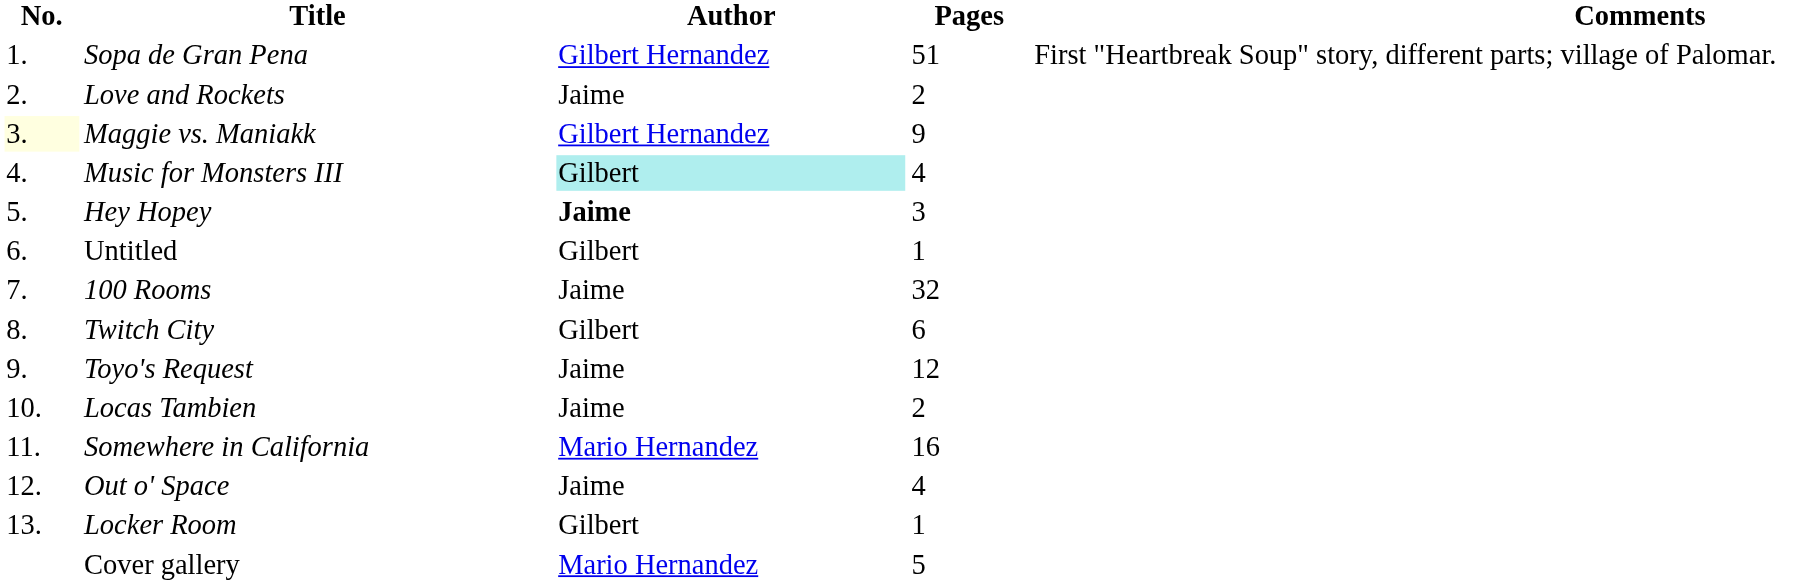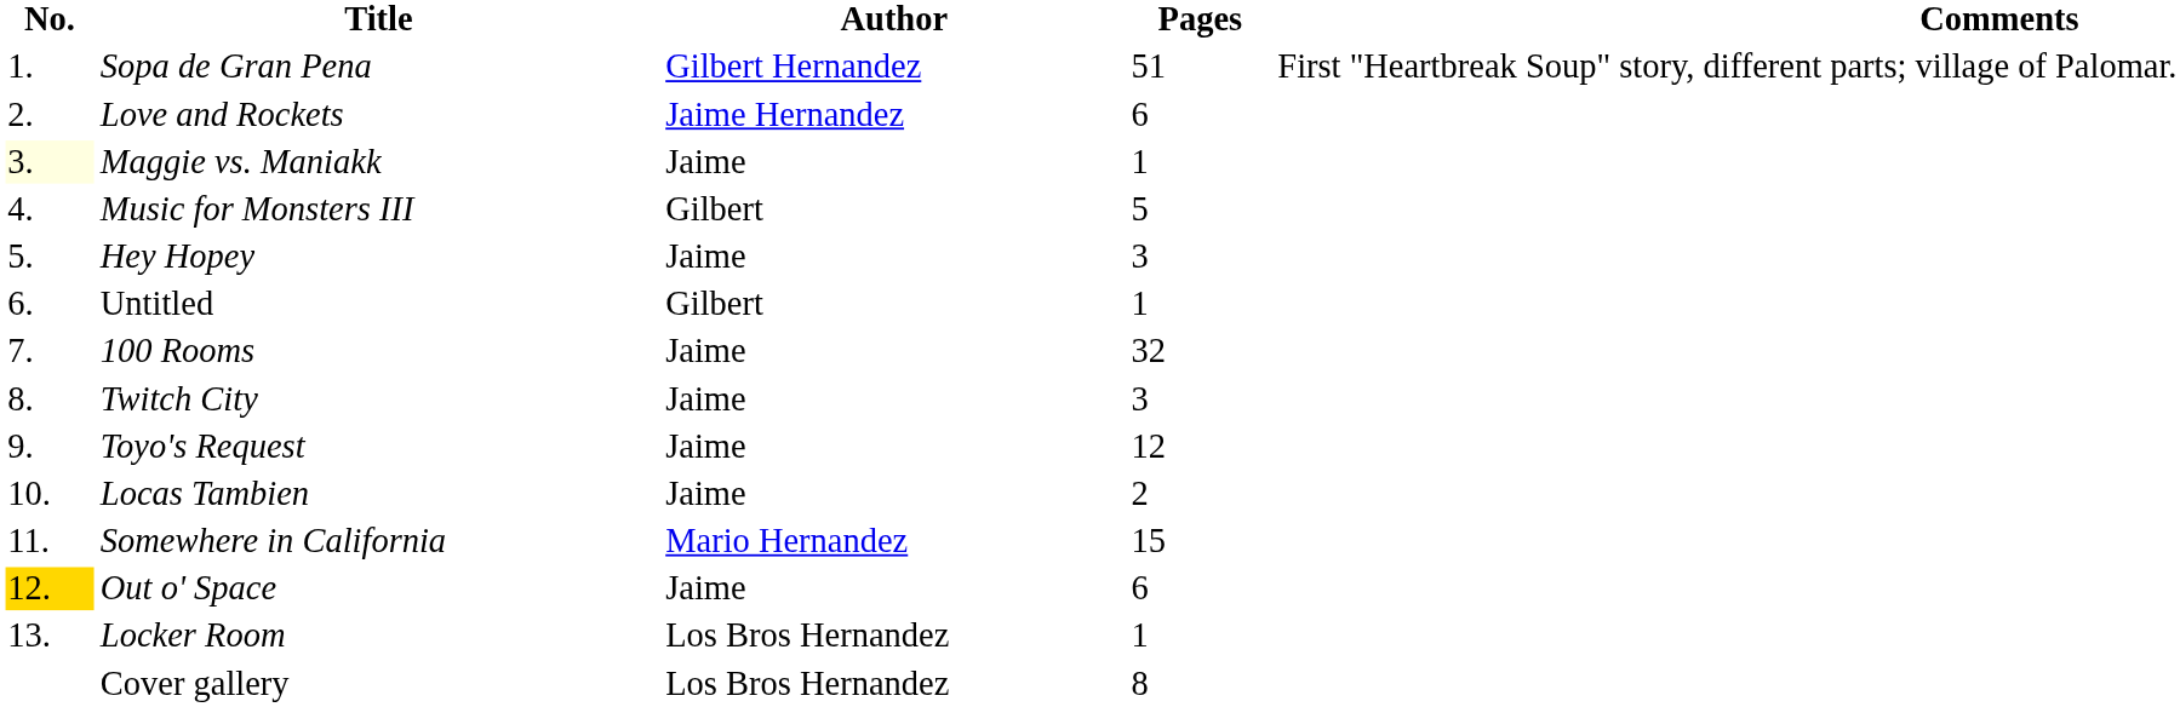 <table style="width:100%; height:100px">
 <tr>
 <th>No.</th>
 <th>Title</th>
 <th>Author</th>
 <th>Pages</th>
 <th>Comments</th>
 </tr>
 <tr>
 <td>1.</td>
 <td><em>Sopa de Gran Pena</em></td>
 <td><a href='#'>Gilbert Hernandez</a></td>
 <td>51</td>
 <td>First "Heartbreak Soup" story, different parts; village of Palomar.</td>
 </tr>
 <tr>
 <td>2.</td>
 <td><em>Love and Rockets</em></td>
-<td>Jaime</td>
-<td>2</td>
+<td><a href='#'>Jaime Hernandez</a></td>
+<td>6</td>
 <td></td>
 </tr>
 <tr>
 <td style="background: lightyellow;">3.</td>
 <td><em>Maggie vs. Maniakk</em></td>
-<td><a href='#'>Gilbert Hernandez</a></td>
-<td>9</td>
+<td>Jaime</td>
+<td>1</td>
 <td></td>
 </tr>
 <tr>
 <td>4.</td>
 <td><em>Music for Monsters III</em></td>
-<td style="background: paleturquoise;">Gilbert</td>
-<td>4</td>
+<td>Gilbert</td>
+<td>5</td>
 <td></td>
 </tr>
 <tr>
 <td>5.</td>
 <td><em>Hey Hopey</em></td>
-<td><strong>Jaime</strong></td>
+<td>Jaime</td>
 <td>3</td>
 <td></td>
 </tr>
 <tr>
 <td>6.</td>
 <td>Untitled</td>
 <td>Gilbert</td>
 <td>1</td>
 <td></td>
 </tr>
 <tr>
 <td>7.</td>
 <td><em>100 Rooms</em></td>
 <td>Jaime</td>
 <td>32</td>
 <td></td>
 </tr>
 <tr>
 <td>8.</td>
 <td><em>Twitch City</em></td>
-<td>Gilbert</td>
-<td>6</td>
+<td>Jaime</td>
+<td>3</td>
 <td></td>
 </tr>
 <tr>
 <td>9.</td>
 <td><em>Toyo's Request</em></td>
 <td>Jaime</td>
 <td>12</td>
 <td></td>
 </tr>
 <tr>
 <td>10.</td>
 <td><em>Locas Tambien</em></td>
 <td>Jaime</td>
 <td>2</td>
 <td></td>
 </tr>
 <tr>
 <td>11.</td>
 <td><em>Somewhere in California</em></td>
 <td><a href='#'>Mario Hernandez</a></td>
-<td>16</td>
+<td>15</td>
 <td></td>
 </tr>
 <tr>
-<td>12.</td>
+<td style="background: gold;">12.</td>
 <td><em>Out o' Space</em></td>
 <td>Jaime</td>
-<td>4</td>
+<td>6</td>
 <td></td>
 </tr>
 <tr>
 <td>13.</td>
 <td><em>Locker Room</em></td>
-<td>Gilbert</td>
+<td>Los Bros Hernandez</td>
 <td>1</td>
 <td></td>
 </tr>
 <tr>
 <td></td>
 <td>Cover gallery</td>
-<td><a href='#'>Mario Hernandez</a></td>
-<td>5</td>
+<td>Los Bros Hernandez</td>
+<td>8</td>
 <td></td>
 </tr>
 <tr>
 </tr>
 </table>
